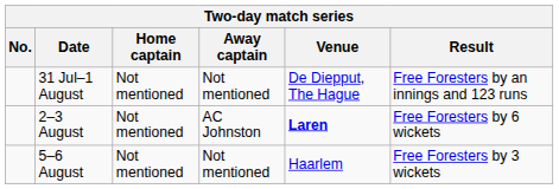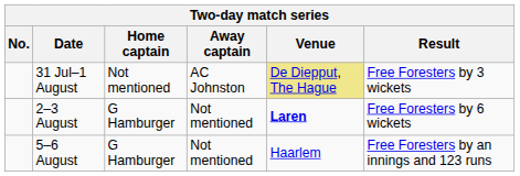 <table class="wikitable">
 <tr>
 <th colspan="9">Two-day match series</th>
 </tr>
 <tr>
 <th>No.</th>
 <th>Date</th>
 <th>Home captain</th>
 <th>Away captain</th>
 <th>Venue</th>
 <th>Result</th>
 </tr>
 <tr>
 <td></td>
 <td>31 Jul–1 August</td>
 <td>Not mentioned</td>
-<td>Not mentioned</td>
-<td><a href='#'>De Diepput</a>, <a href='#'>The Hague</a></td>
-<td><a href='#'>Free Foresters</a> by an innings and 123 runs</td>
+<td>AC Johnston</td>
+<td style="background: khaki;"><a href='#'>De Diepput</a>, <a href='#'>The Hague</a></td>
+<td><a href='#'>Free Foresters</a> by 3 wickets</td>
 </tr>
 <tr>
 <td></td>
 <td>2–3 August</td>
+<td>G Hamburger</td>
 <td>Not mentioned</td>
-<td>AC Johnston</td>
 <td><strong><a href='#'>Laren</a></strong></td>
 <td><a href='#'>Free Foresters</a> by 6 wickets</td>
 </tr>
 <tr>
 <td></td>
 <td>5–6 August</td>
-<td>Not mentioned</td>
+<td>G Hamburger</td>
 <td>Not mentioned</td>
 <td><a href='#'>Haarlem</a></td>
-<td><a href='#'>Free Foresters</a> by 3 wickets</td>
+<td><a href='#'>Free Foresters</a> by an innings and 123 runs</td>
 </tr>
 </table>
